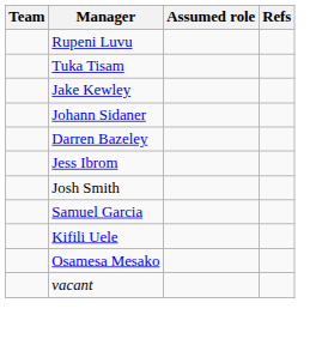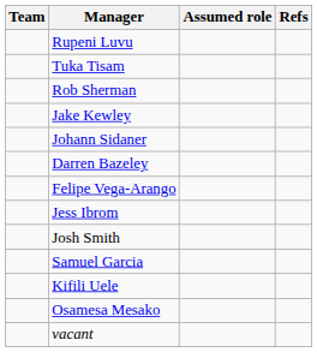 <table class="wikitable sortable">
 <tr>
 <th>Team</th>
 <th>Manager</th>
 <th>Assumed role</th>
 <th class=unsortable>Refs</th>
 </tr>
 <tr>
 <td></td>
 <td data-sort-value="Luvu"> <a href='#'>Rupeni Luvu</a></td>
 <td></td>
 <td align=center></td>
 </tr>
 <tr>
 <td></td>
 <td data-sort-value="Tisam"> <a href='#'>Tuka Tisam</a></td>
 <td></td>
 <td align=center></td>
 </tr>
 <tr>
 <td></td>
+<td data-sort-value="Sherman"> <a href='#'>Rob Sherman</a></td>
+<td></td>
+<td align=center></td>
+</tr>
+<tr>
+<td></td>
 <td data-sort-value="Kewley"> <a href='#'>Jake Kewley</a></td>
 <td></td>
 <td align=center></td>
 </tr>
 <tr>
 <td></td>
 <td data-sort-value="Sidaner"> <a href='#'>Johann Sidaner</a></td>
 <td></td>
 <td align=center></td>
 </tr>
 <tr>
 <td></td>
 <td data-sort-value="Bazeley"> <a href='#'>Darren Bazeley</a></td>
+<td></td>
+<td align=center></td>
+</tr>
+<tr>
+<td></td>
+<td data-sort-value="Vega-Arango"> <a href='#'>Felipe Vega-Arango</a></td>
 <td></td>
 <td align=center></td>
 </tr>
 <tr>
 <td></td>
 <td data-sort-value="Ibrom"> <a href='#'>Jess Ibrom</a></td>
 <td></td>
 <td align=center></td>
 </tr>
 <tr>
 <td></td>
 <td data-sort-value="Smith"> Josh Smith</td>
 <td></td>
 <td align=center></td>
 </tr>
 <tr>
 <td></td>
 <td data-sort-value="Garcia"> <a href='#'>Samuel Garcia</a></td>
 <td></td>
 <td align=center></td>
 </tr>
 <tr>
 <td></td>
 <td data-sort-value="Uele"> <a href='#'>Kifili Uele</a></td>
 <td></td>
 <td align=center></td>
 </tr>
 <tr>
 <td></td>
 <td data-sort-value="Mesako"> <a href='#'>Osamesa Mesako</a></td>
 <td></td>
 <td align=center></td>
 </tr>
 <tr>
 <td></td>
 <td data-sort-value="-"><em>vacant</em></td>
 <td></td>
 <td align=center></td>
 </tr>
 </table>
